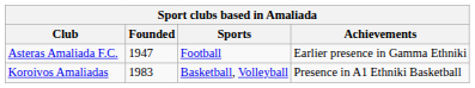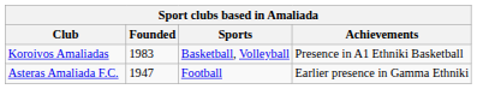 <table class="wikitable">
 <tr>
 <th colspan="4">Sport clubs based in Amaliada</th>
 </tr>
 <tr>
 <th width="150">Club</th>
 <th>Founded</th>
 <th>Sports</th>
 <th>Achievements</th>
 </tr>
 <tr>
+<td><a href='#'>Koroivos Amaliadas</a></td>
+<td>1983</td>
+<td><a href='#'>Basketball</a>, <a href='#'>Volleyball</a></td>
+<td>Presence in A1 Ethniki Basketball</td>
+</tr>
+<tr>
 <td><a href='#'>Asteras Amaliada F.C.</a></td>
 <td>1947</td>
 <td><a href='#'>Football</a></td>
 <td>Earlier presence in Gamma Ethniki</td>
 </tr>
-<tr>
-<td><a href='#'>Koroivos Amaliadas</a></td>
-<td>1983</td>
-<td><a href='#'>Basketball</a>, <a href='#'>Volleyball</a></td>
-<td>Presence in A1 Ethniki Basketball</td>
-</tr>
 </table>
